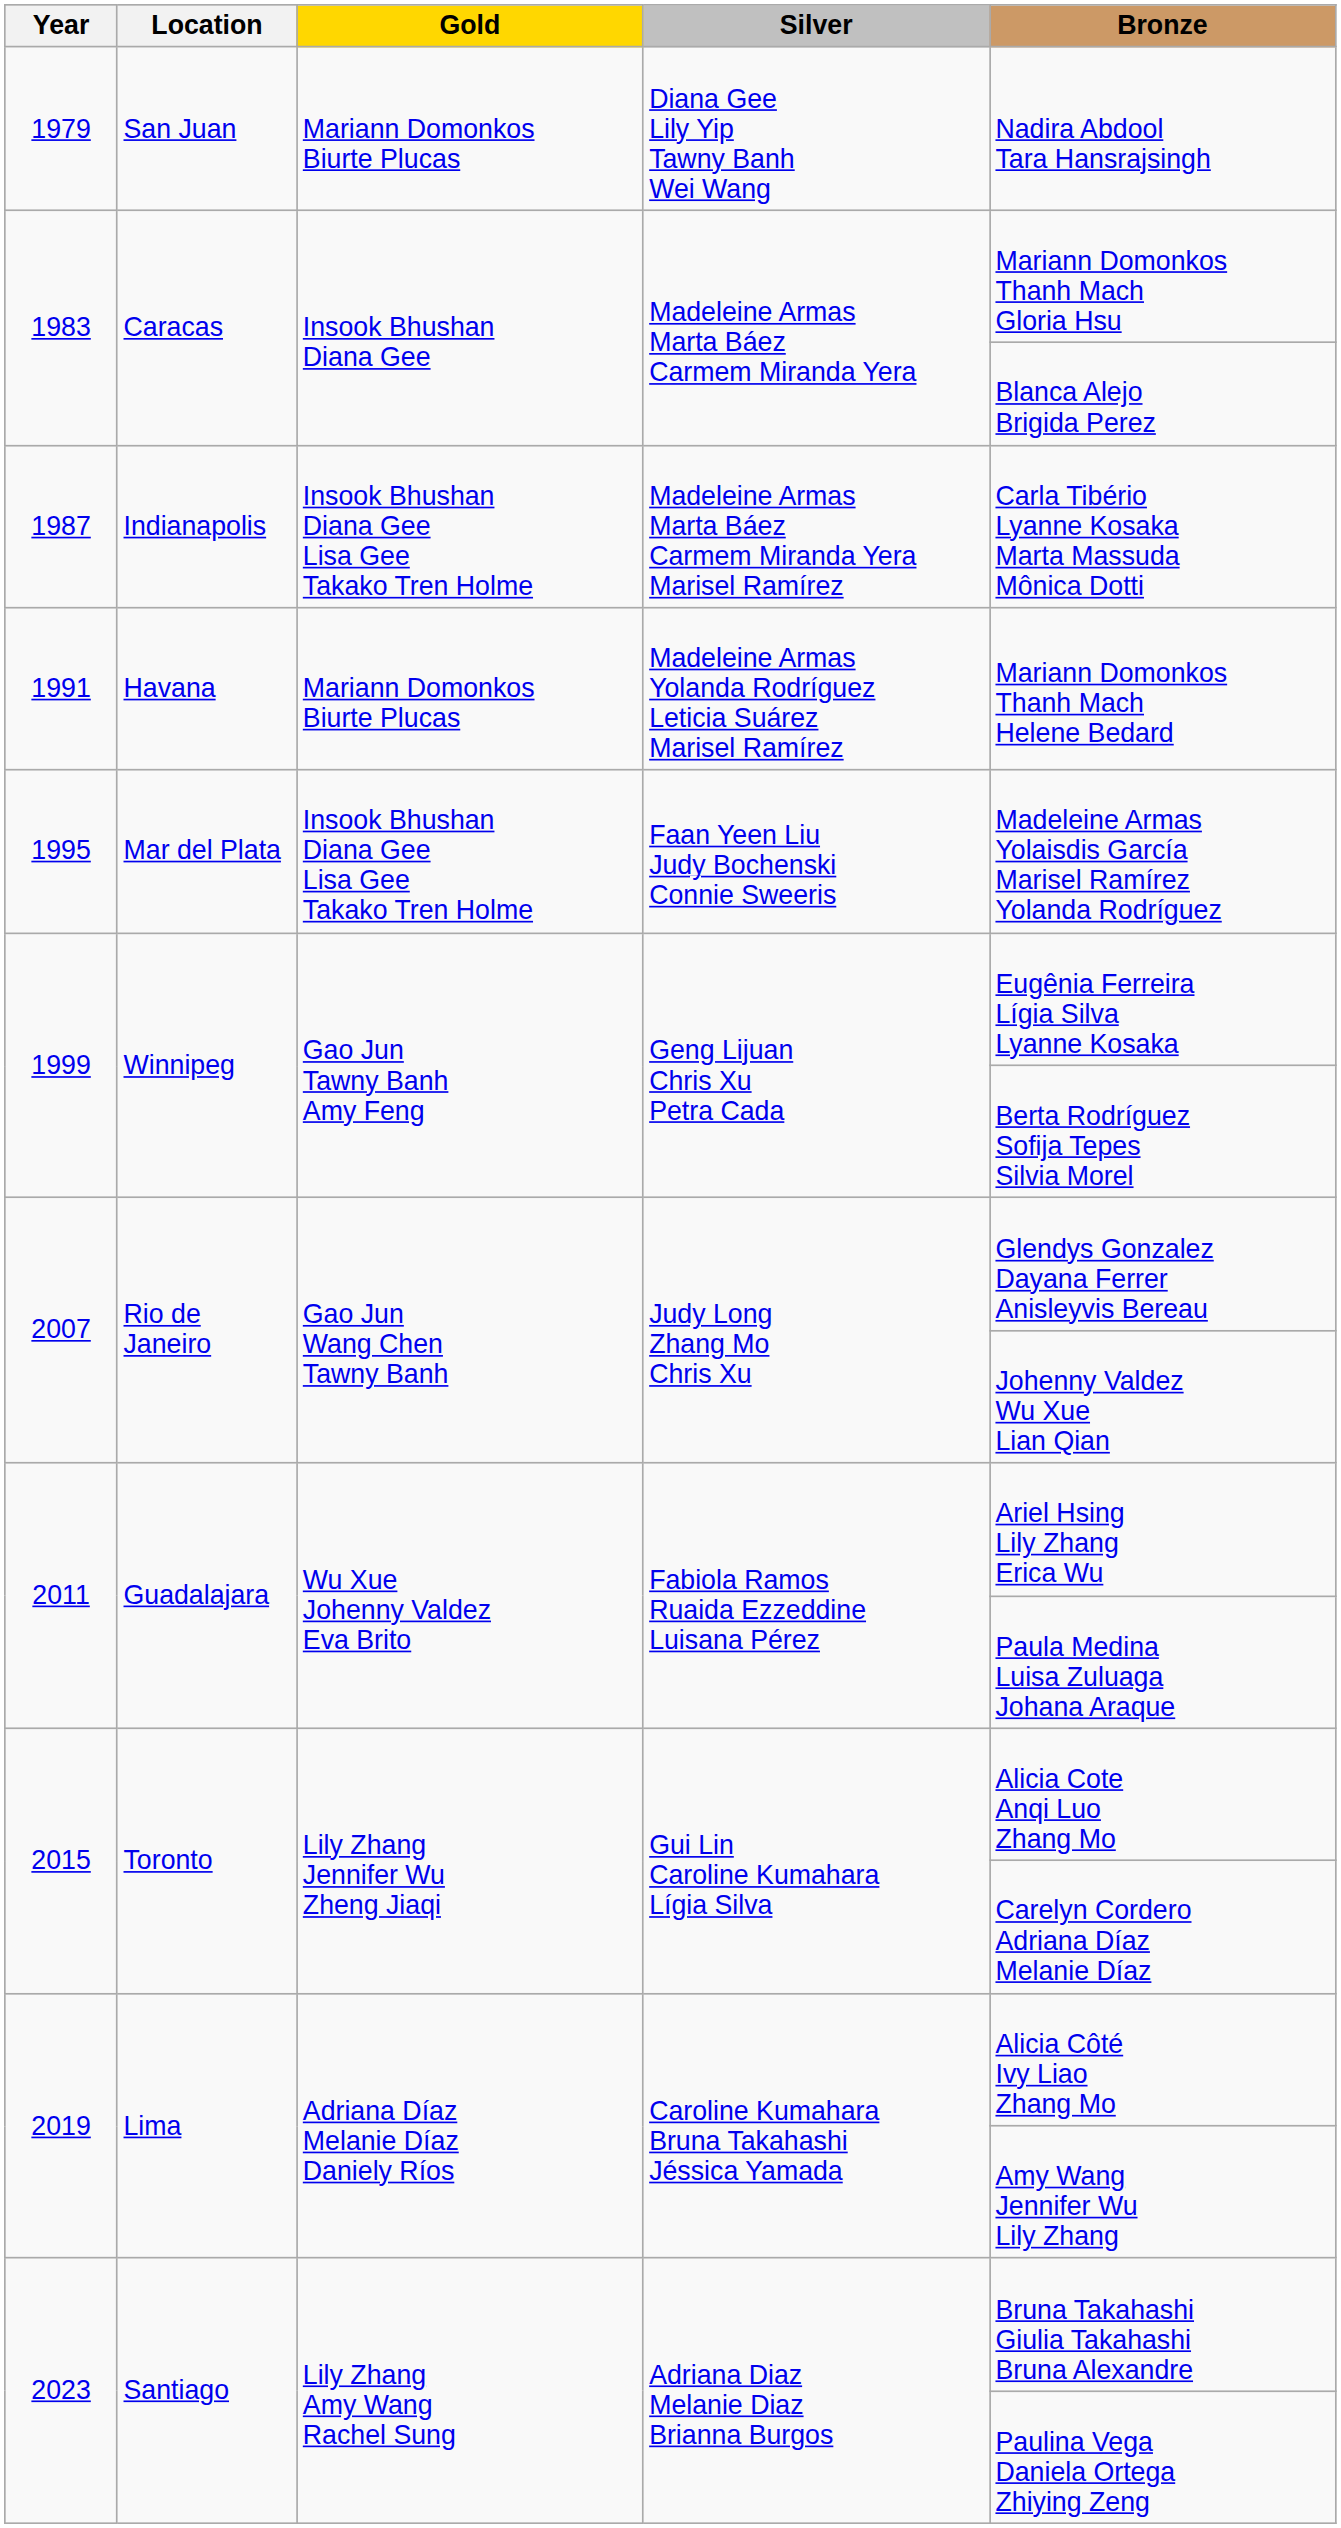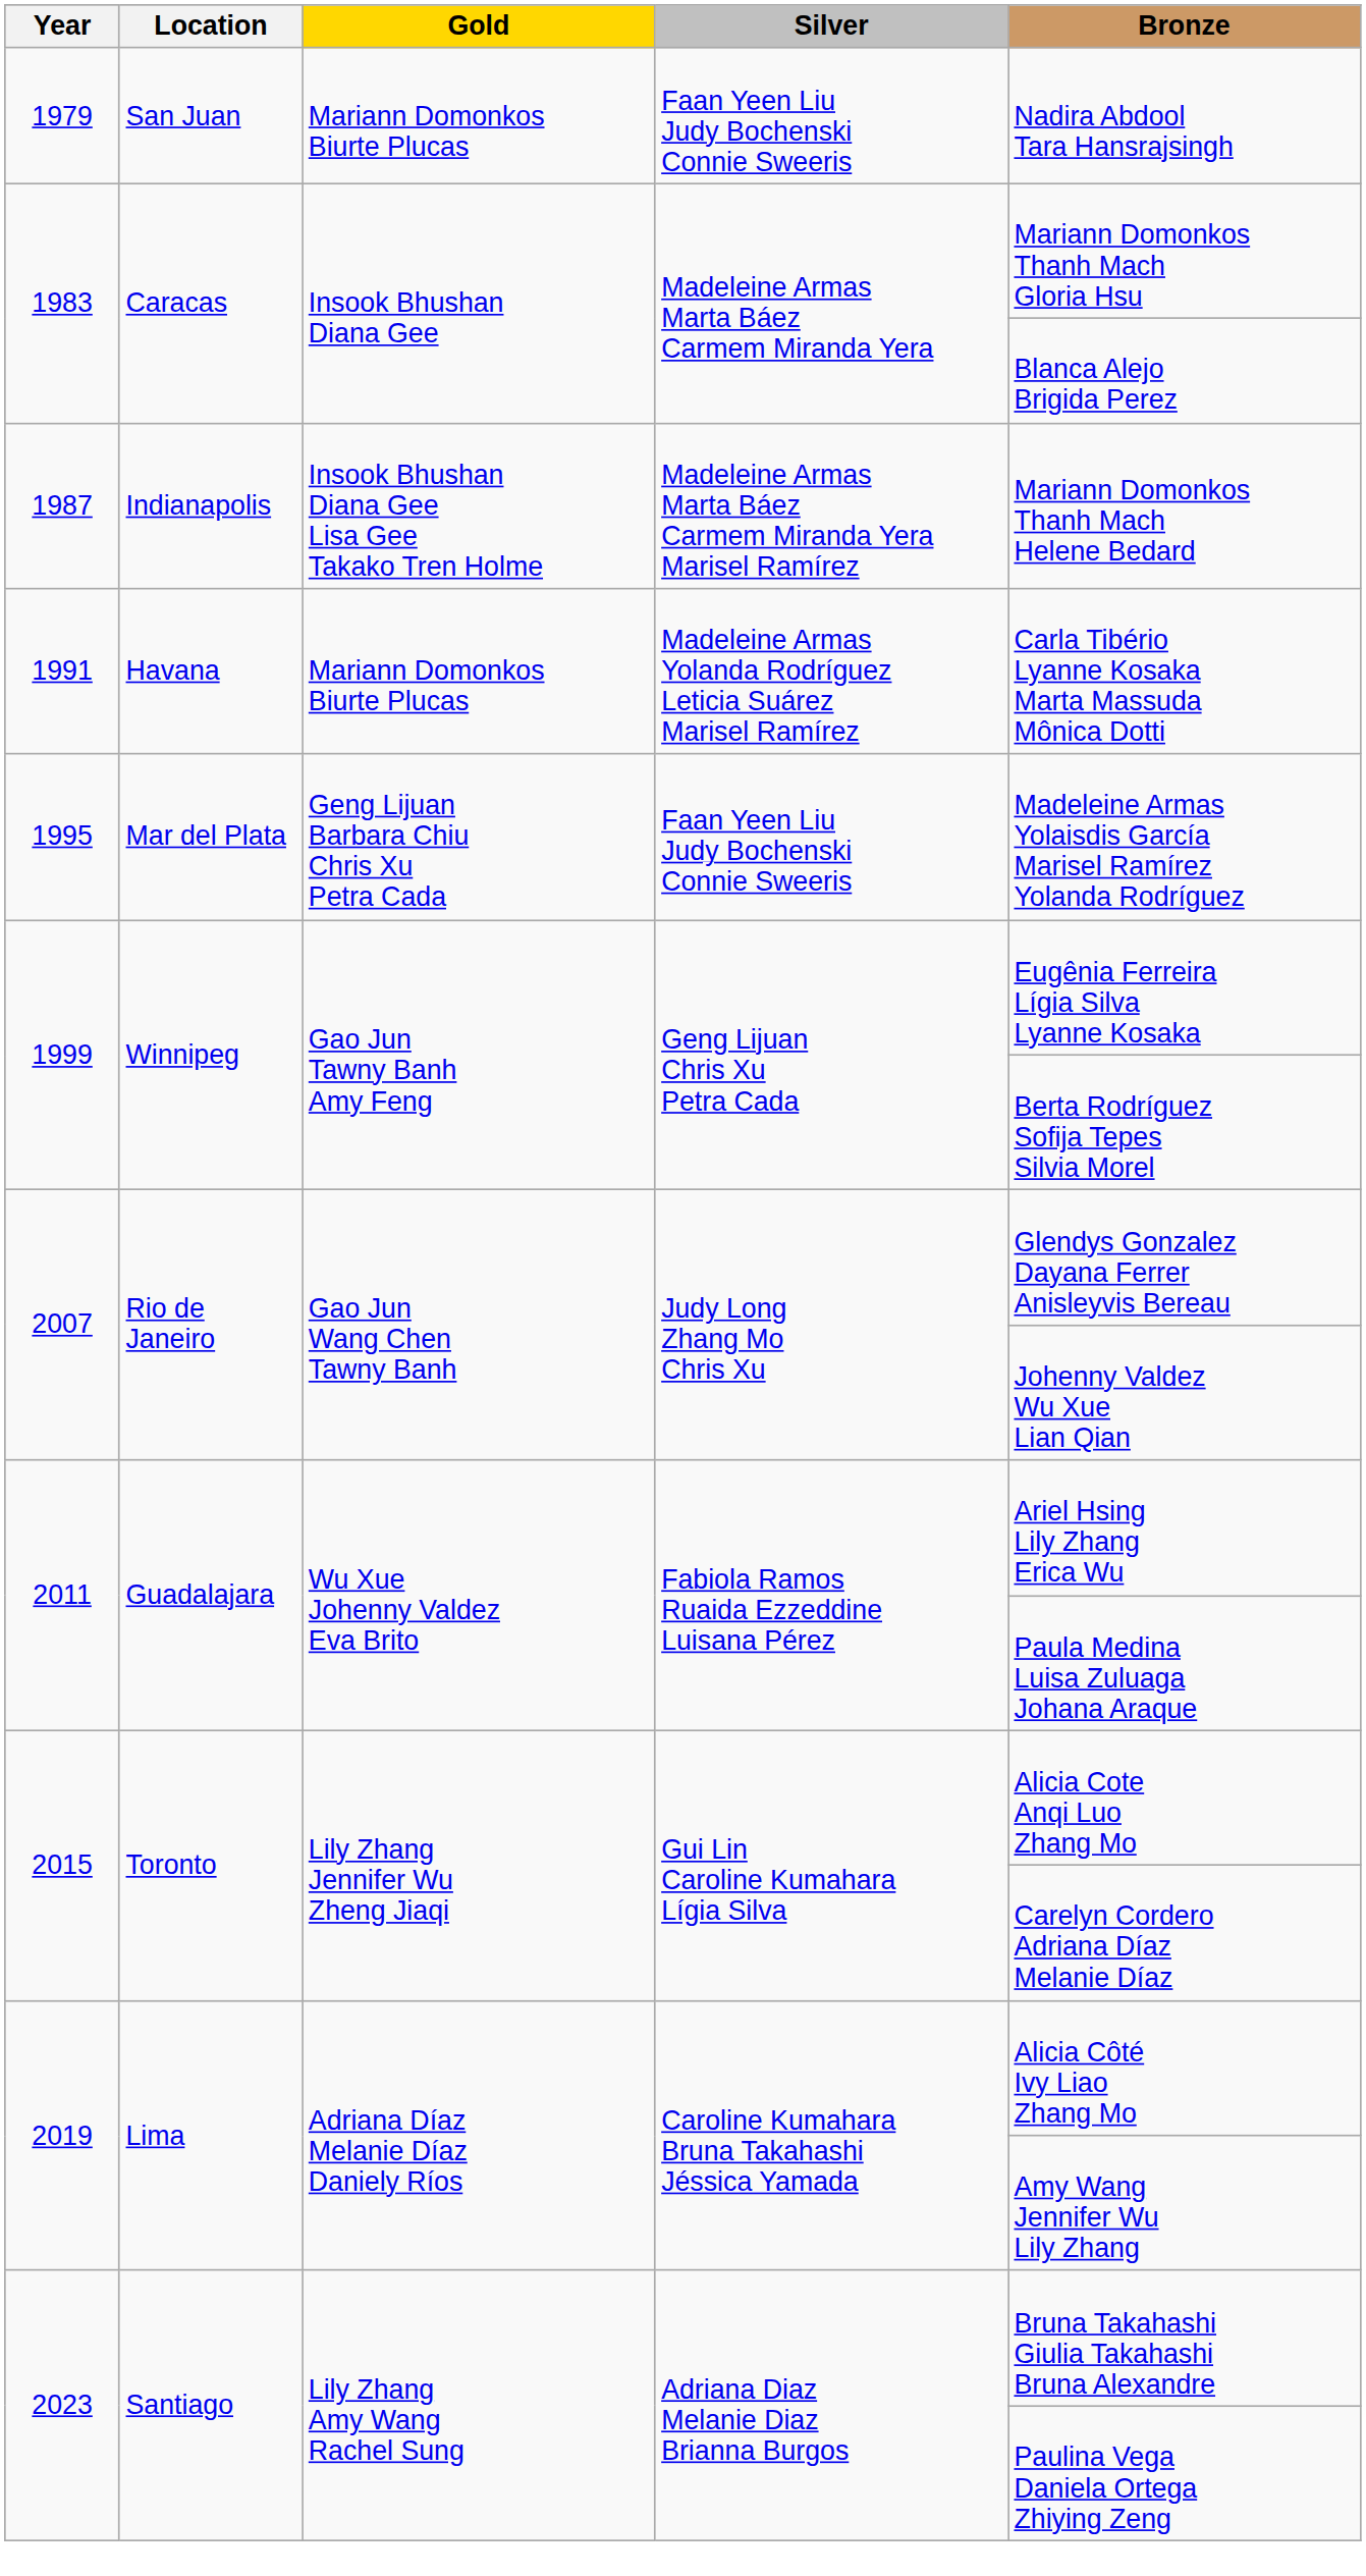 <table class="wikitable">
 <tr>
 <th width="60">Year</th>
 <th width="100">Location</th>
 <th width="200" style="background: gold;">Gold</th>
 <th width="200" style="background: silver;">Silver</th>
 <th width="200" style="background: #cc9966;">Bronze</th>
 </tr>
 <tr>
 <td align="center"><a href='#'>1979</a></td>
 <td><a href='#'>San Juan</a></td>
 <td><br><a href='#'>Mariann Domonkos</a><br><a href='#'>Biurte Plucas</a></td>
-<td><br><a href='#'>Diana Gee</a><br><a href='#'>Lily Yip</a><br><a href='#'>Tawny Banh</a><br><a href='#'>Wei Wang</a></td>
+<td><br><a href='#'>Faan Yeen Liu </a><br><a href='#'>Judy Bochenski</a><br><a href='#'>Connie Sweeris</a></td>
 <td><br><a href='#'>Nadira Abdool</a><br><a href='#'>Tara Hansrajsingh</a></td>
 </tr>
 <tr>
 <td rowspan=2 align="center"><a href='#'>1983</a></td>
 <td rowspan=2><a href='#'>Caracas</a></td>
 <td rowspan=2><br><a href='#'>Insook Bhushan</a><br><a href='#'>Diana Gee</a></td>
 <td rowspan=2><br><a href='#'>Madeleine Armas</a><br><a href='#'>Marta Báez</a><br><a href='#'>Carmem Miranda Yera</a></td>
 <td><br><a href='#'>Mariann Domonkos</a><br><a href='#'>Thanh Mach</a><br><a href='#'>Gloria Hsu</a></td>
 </tr>
 <tr>
 <td><br><a href='#'>Blanca Alejo</a><br><a href='#'>Brigida Perez</a></td>
 </tr>
 <tr>
 <td align="center"><a href='#'>1987</a></td>
 <td><a href='#'>Indianapolis</a></td>
 <td><br><a href='#'>Insook Bhushan</a><br><a href='#'>Diana Gee</a><br><a href='#'>Lisa Gee</a><br><a href='#'>Takako Tren Holme</a></td>
 <td><br><a href='#'>Madeleine Armas</a><br><a href='#'>Marta Báez</a><br><a href='#'>Carmem Miranda Yera</a><br><a href='#'>Marisel Ramírez</a></td>
-<td><br><a href='#'>Carla Tibério</a><br><a href='#'>Lyanne Kosaka</a><br><a href='#'>Marta Massuda</a><br><a href='#'>Mônica Dotti</a></td>
+<td><br><a href='#'>Mariann Domonkos</a><br><a href='#'>Thanh Mach</a><br><a href='#'>Helene Bedard</a></td>
 </tr>
 <tr>
 <td align="center"><a href='#'>1991</a></td>
 <td><a href='#'>Havana</a></td>
 <td><br><a href='#'>Mariann Domonkos</a><br><a href='#'>Biurte Plucas</a></td>
 <td><br><a href='#'>Madeleine Armas</a><br><a href='#'>Yolanda Rodríguez</a><br><a href='#'>Leticia Suárez</a><br><a href='#'>Marisel Ramírez</a></td>
-<td><br><a href='#'>Mariann Domonkos</a><br><a href='#'>Thanh Mach</a><br><a href='#'>Helene Bedard</a></td>
+<td><br><a href='#'>Carla Tibério</a><br><a href='#'>Lyanne Kosaka</a><br><a href='#'>Marta Massuda</a><br><a href='#'>Mônica Dotti</a></td>
 </tr>
 <tr>
 <td align="center"><a href='#'>1995</a></td>
 <td><a href='#'>Mar del Plata</a></td>
-<td><br><a href='#'>Insook Bhushan</a><br><a href='#'>Diana Gee</a><br><a href='#'>Lisa Gee</a><br><a href='#'>Takako Tren Holme</a></td>
+<td><br><a href='#'>Geng Lijuan</a><br><a href='#'>Barbara Chiu</a><br><a href='#'>Chris Xu</a><br><a href='#'>Petra Cada</a></td>
 <td><br><a href='#'>Faan Yeen Liu </a><br><a href='#'>Judy Bochenski</a><br><a href='#'>Connie Sweeris</a></td>
 <td><br><a href='#'>Madeleine Armas</a><br><a href='#'>Yolaisdis García</a><br><a href='#'>Marisel Ramírez</a><br><a href='#'>Yolanda Rodríguez</a></td>
 </tr>
 <tr>
 <td align="center" rowspan=2><a href='#'>1999</a></td>
 <td rowspan=2><a href='#'>Winnipeg</a></td>
 <td rowspan=2><br><a href='#'>Gao Jun</a><br><a href='#'>Tawny Banh</a><br><a href='#'>Amy Feng</a></td>
 <td rowspan=2><br><a href='#'>Geng Lijuan</a><br><a href='#'>Chris Xu</a><br><a href='#'>Petra Cada</a></td>
 <td><br><a href='#'>Eugênia Ferreira</a><br><a href='#'>Lígia Silva</a><br><a href='#'>Lyanne Kosaka</a></td>
 </tr>
 <tr>
 <td><br><a href='#'>Berta Rodríguez</a><br><a href='#'>Sofija Tepes</a><br><a href='#'>Silvia Morel</a></td>
 </tr>
 <tr>
 <td align="center" rowspan=2><a href='#'>2007</a></td>
 <td rowspan=2><a href='#'>Rio de Janeiro</a></td>
 <td rowspan=2><br><a href='#'>Gao Jun</a><br><a href='#'>Wang Chen</a><br><a href='#'>Tawny Banh</a></td>
 <td rowspan=2><br><a href='#'>Judy Long</a><br><a href='#'>Zhang Mo</a><br><a href='#'>Chris Xu</a></td>
 <td><br><a href='#'>Glendys Gonzalez</a><br><a href='#'>Dayana Ferrer</a><br><a href='#'>Anisleyvis Bereau</a></td>
 </tr>
 <tr>
 <td><br><a href='#'>Johenny Valdez</a><br><a href='#'>Wu Xue</a><br><a href='#'>Lian Qian</a></td>
 </tr>
 <tr>
 <td align="center" rowspan=2><a href='#'>2011</a></td>
 <td rowspan=2><a href='#'>Guadalajara</a></td>
 <td rowspan=2><br><a href='#'>Wu Xue</a><br><a href='#'>Johenny Valdez</a><br><a href='#'>Eva Brito</a></td>
 <td rowspan=2><br><a href='#'>Fabiola Ramos</a><br><a href='#'>Ruaida Ezzeddine</a><br><a href='#'>Luisana Pérez</a></td>
 <td><br><a href='#'>Ariel Hsing</a><br><a href='#'>Lily Zhang</a><br><a href='#'>Erica Wu</a></td>
 </tr>
 <tr>
 <td><br><a href='#'>Paula Medina</a><br><a href='#'>Luisa Zuluaga</a><br><a href='#'>Johana Araque</a></td>
 </tr>
 <tr>
 <td align="center" rowspan=2><a href='#'>2015</a></td>
 <td rowspan=2><a href='#'>Toronto</a></td>
 <td rowspan=2><br><a href='#'>Lily Zhang</a><br><a href='#'>Jennifer Wu</a><br><a href='#'>Zheng Jiaqi</a></td>
 <td rowspan=2><br><a href='#'>Gui Lin</a><br><a href='#'>Caroline Kumahara</a><br><a href='#'>Lígia Silva</a></td>
 <td><br><a href='#'>Alicia Cote</a><br><a href='#'>Anqi Luo</a><br><a href='#'>Zhang Mo</a></td>
 </tr>
 <tr>
 <td><br><a href='#'>Carelyn Cordero</a><br><a href='#'>Adriana Díaz</a><br><a href='#'>Melanie Díaz</a></td>
 </tr>
 <tr>
 <td align="center" rowspan=2><a href='#'>2019</a></td>
 <td rowspan=2><a href='#'>Lima</a></td>
 <td rowspan=2><br><a href='#'>Adriana Díaz</a><br><a href='#'>Melanie Díaz</a><br><a href='#'>Daniely Ríos</a></td>
 <td rowspan=2><br><a href='#'>Caroline Kumahara</a><br><a href='#'>Bruna Takahashi</a><br><a href='#'>Jéssica Yamada</a></td>
 <td><br><a href='#'>Alicia Côté</a><br><a href='#'>Ivy Liao</a><br><a href='#'>Zhang Mo</a></td>
 </tr>
 <tr>
 <td><br><a href='#'>Amy Wang</a><br><a href='#'>Jennifer Wu</a><br><a href='#'>Lily Zhang</a></td>
 </tr>
 <tr>
 <td align="center" rowspan=2><a href='#'>2023</a></td>
 <td rowspan=2><a href='#'>Santiago</a></td>
 <td rowspan=2><br><a href='#'>Lily Zhang</a><br><a href='#'>Amy Wang</a><br><a href='#'>Rachel Sung</a></td>
 <td rowspan=2><br><a href='#'>Adriana Diaz</a><br><a href='#'>Melanie Diaz</a><br><a href='#'>Brianna Burgos</a></td>
 <td><br><a href='#'>Bruna Takahashi</a><br><a href='#'>Giulia Takahashi</a><br><a href='#'>Bruna Alexandre</a></td>
 </tr>
 <tr>
 <td><br><a href='#'>Paulina Vega</a><br><a href='#'>Daniela Ortega</a><br><a href='#'>Zhiying Zeng</a></td>
 </tr>
 </table>
